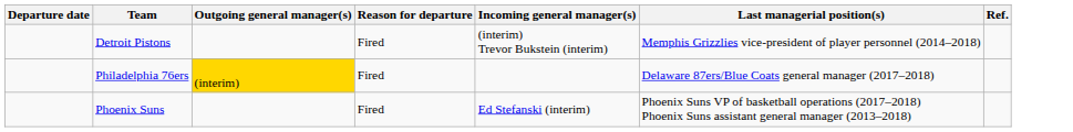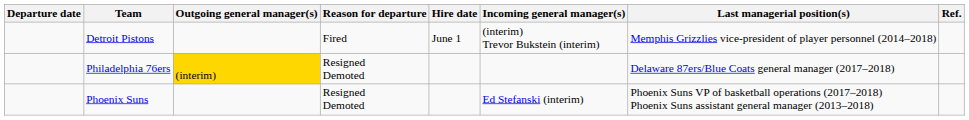 <table class="wikitable sortable">
 <tr>
 <th>Departure date</th>
 <th>Team</th>
 <th>Outgoing general manager(s)</th>
 <th>Reason for departure</th>
+<th>Hire date</th>
 <th>Incoming general manager(s)</th>
 <th class="unsortable">Last managerial position(s)</th>
 <th class="unsortable">Ref.</th>
 </tr>
 <tr>
 <td align=center></td>
 <td><a href='#'>Detroit Pistons</a></td>
 <td></td>
 <td>Fired</td>
+<td>June 1</td>
 <td> (interim)<br>Trevor Bukstein (interim)</td>
 <td><a href='#'>Memphis Grizzlies</a> vice-president of player personnel (2014–2018)</td>
 <td></td>
 </tr>
 <tr>
 <td align=center><br></td>
 <td><a href='#'>Philadelphia 76ers</a></td>
 <td style="background: gold;"><br> (interim)</td>
-<td>Fired</td>
+<td>Resigned<br>Demoted</td>
+<td></td>
 <td></td>
 <td><a href='#'>Delaware 87ers/Blue Coats</a> general manager (2017–2018)</td>
 <td></td>
 </tr>
 <tr>
 <td align=center></td>
 <td><a href='#'>Phoenix Suns</a></td>
 <td></td>
-<td>Fired</td>
+<td>Resigned<br>Demoted</td>
+<td></td>
 <td><a href='#'>Ed Stefanski</a> (interim)</td>
 <td>Phoenix Suns VP of basketball operations (2017–2018)<br>Phoenix Suns assistant general manager (2013–2018)</td>
 <td></td>
 </tr>
 </table>
